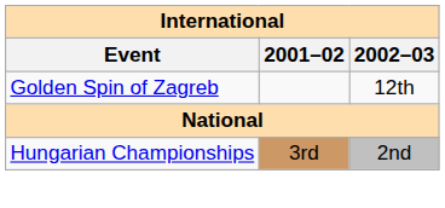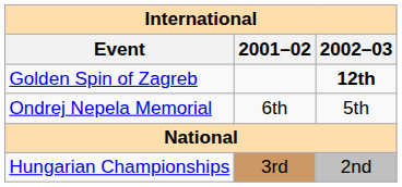 <table class="wikitable" style="text-align:center">
 <tr>
 <th style="background-color: #ffdead; " colspan=3 align=center>International</th>
 </tr>
 <tr>
 <th>Event</th>
 <th>2001–02</th>
 <th>2002–03</th>
 </tr>
 <tr>
 <td align=left><a href='#'>Golden Spin of Zagreb</a></td>
 <td></td>
-<td>12th</td>
+<td><strong>12th</strong></td>
+</tr>
+<tr>
+<td align=left><a href='#'>Ondrej Nepela Memorial</a></td>
+<td>6th</td>
+<td>5th</td>
 </tr>
 <tr>
 <th style="background-color: #ffdead; " colspan=3 align=center>National</th>
 </tr>
 <tr>
 <td align=left><a href='#'>Hungarian Championships</a></td>
 <td bgcolor=cc9966>3rd</td>
 <td bgcolor=silver>2nd</td>
 </tr>
 </table>
